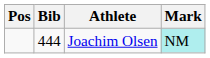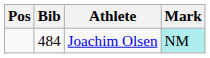 <table class="wikitable">
 <tr>
 <th>Pos</th>
 <th>Bib</th>
 <th>Athlete</th>
 <th>Mark</th>
 </tr>
 <tr>
 <td></td>
-<td>444</td>
+<td>484</td>
 <td><a href='#'>Joachim Olsen</a></td>
 <td style="background: paleturquoise;">NM</td>
 </tr>
 </table>
